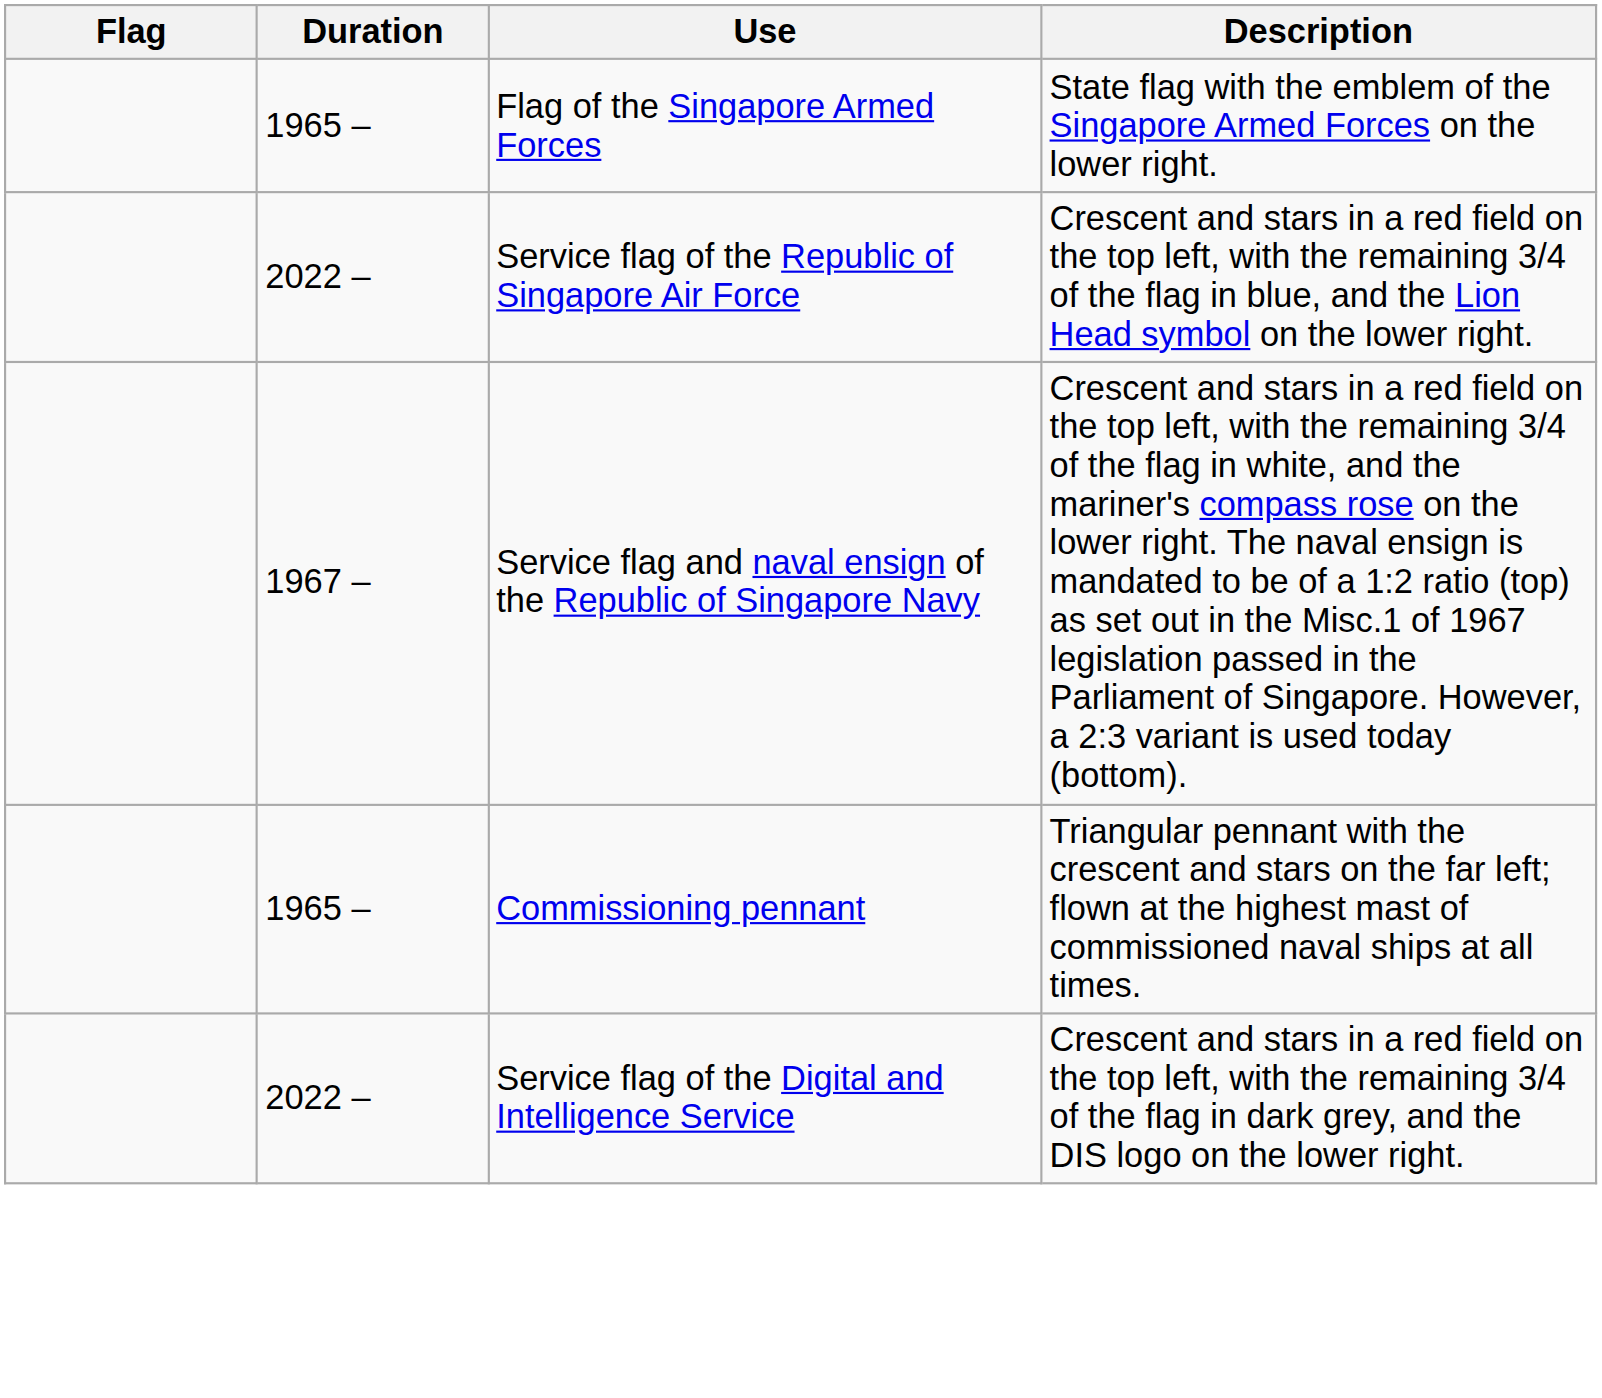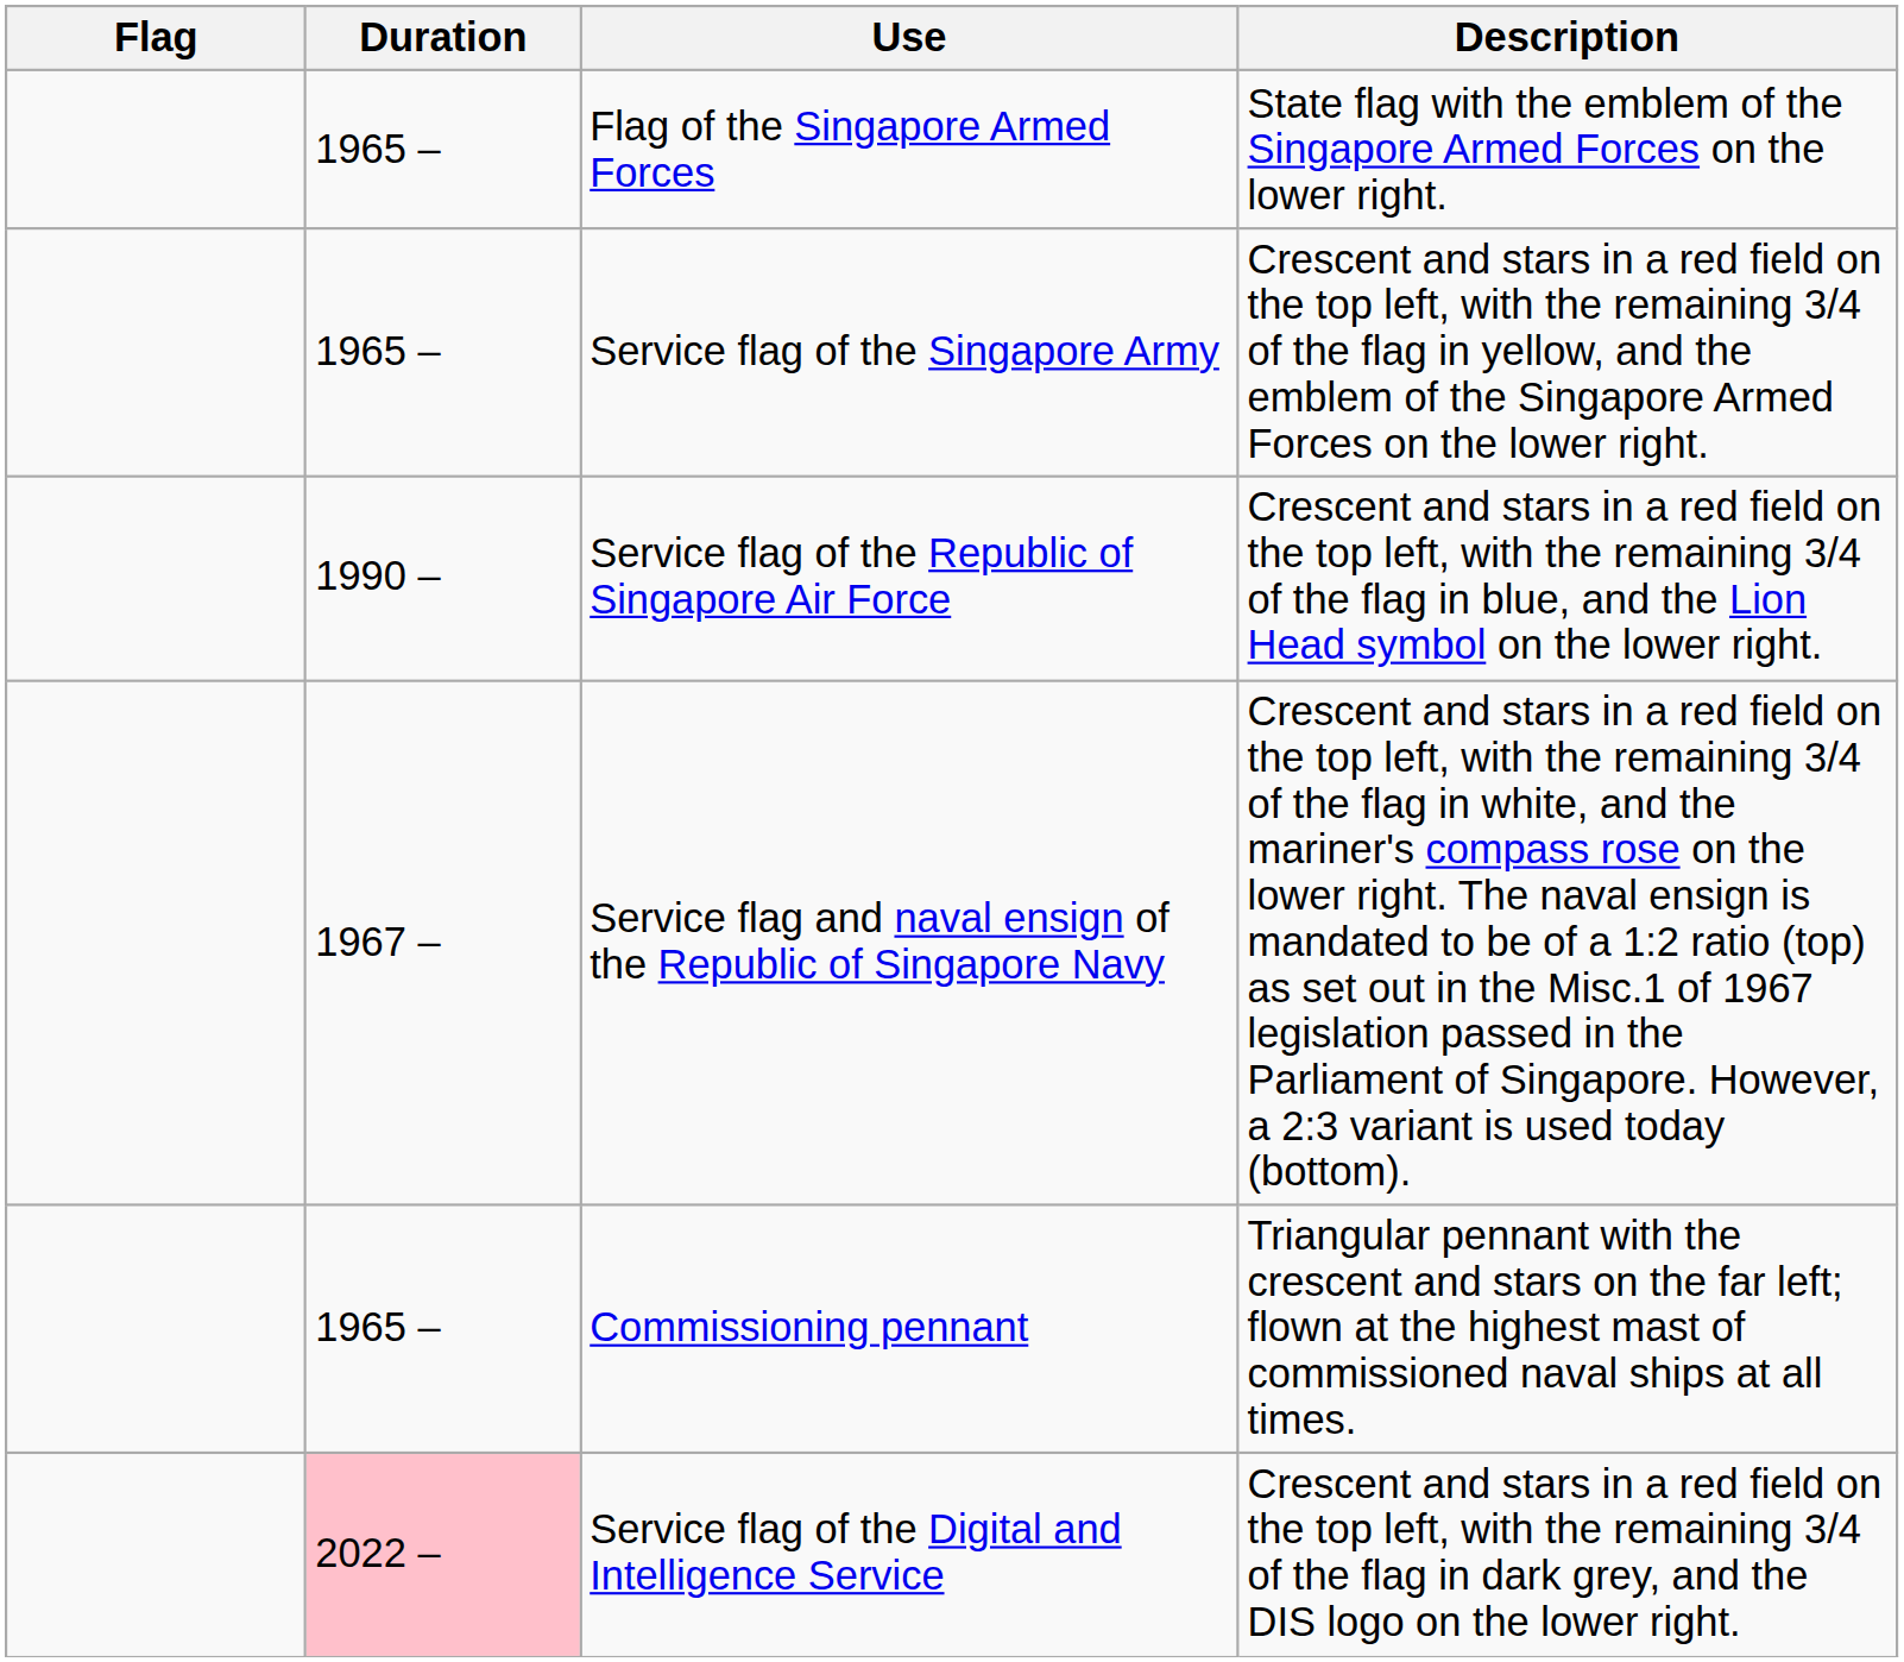 <table class="wikitable">
 <tr>
 <th width="110">Flag</th>
 <th width="100">Duration</th>
 <th width="250">Use</th>
 <th width="250">Description</th>
 </tr>
 <tr>
 <td></td>
 <td>1965 –</td>
 <td>Flag of the <a href='#'>Singapore Armed Forces</a></td>
 <td>State flag with the emblem of the <a href='#'>Singapore Armed Forces</a> on the lower right.</td>
 </tr>
 <tr>
 <td></td>
-<td>2022 –</td>
+<td>1965 –</td>
+<td>Service flag of the <a href='#'>Singapore Army</a></td>
+<td>Crescent and stars in a red field on the top left, with the remaining 3/4 of the flag in yellow, and the emblem of the Singapore Armed Forces on the lower right.</td>
+</tr>
+<tr>
+<td></td>
+<td>1990 –</td>
 <td>Service flag of the <a href='#'>Republic of Singapore Air Force</a></td>
 <td>Crescent and stars in a red field on the top left, with the remaining 3/4 of the flag in blue, and the <a href='#'>Lion Head symbol</a> on the lower right.</td>
 </tr>
 <tr>
 <td> </td>
 <td>1967 –</td>
 <td>Service flag and <a href='#'>naval ensign</a> of the <a href='#'>Republic of Singapore Navy</a></td>
 <td>Crescent and stars in a red field on the top left, with the remaining 3/4 of the flag in white, and the mariner's <a href='#'>compass rose</a> on the lower right. The naval ensign is mandated to be of a 1:2 ratio (top) as set out in the Misc.1 of 1967 legislation passed in the Parliament of Singapore. However, a 2:3 variant is used today (bottom).</td>
 </tr>
 <tr>
 <td></td>
 <td>1965 –</td>
 <td><a href='#'>Commissioning pennant</a></td>
 <td>Triangular pennant with the crescent and stars on the far left; flown at the highest mast of commissioned naval ships at all times.</td>
 </tr>
 <tr>
 <td></td>
-<td>2022 –</td>
+<td style="background: pink;">2022 –</td>
 <td>Service flag of the <a href='#'>Digital and Intelligence Service</a></td>
 <td>Crescent and stars in a red field on the top left, with the remaining 3/4 of the flag in dark grey, and the DIS logo on the lower right.</td>
 </tr>
 </table>
